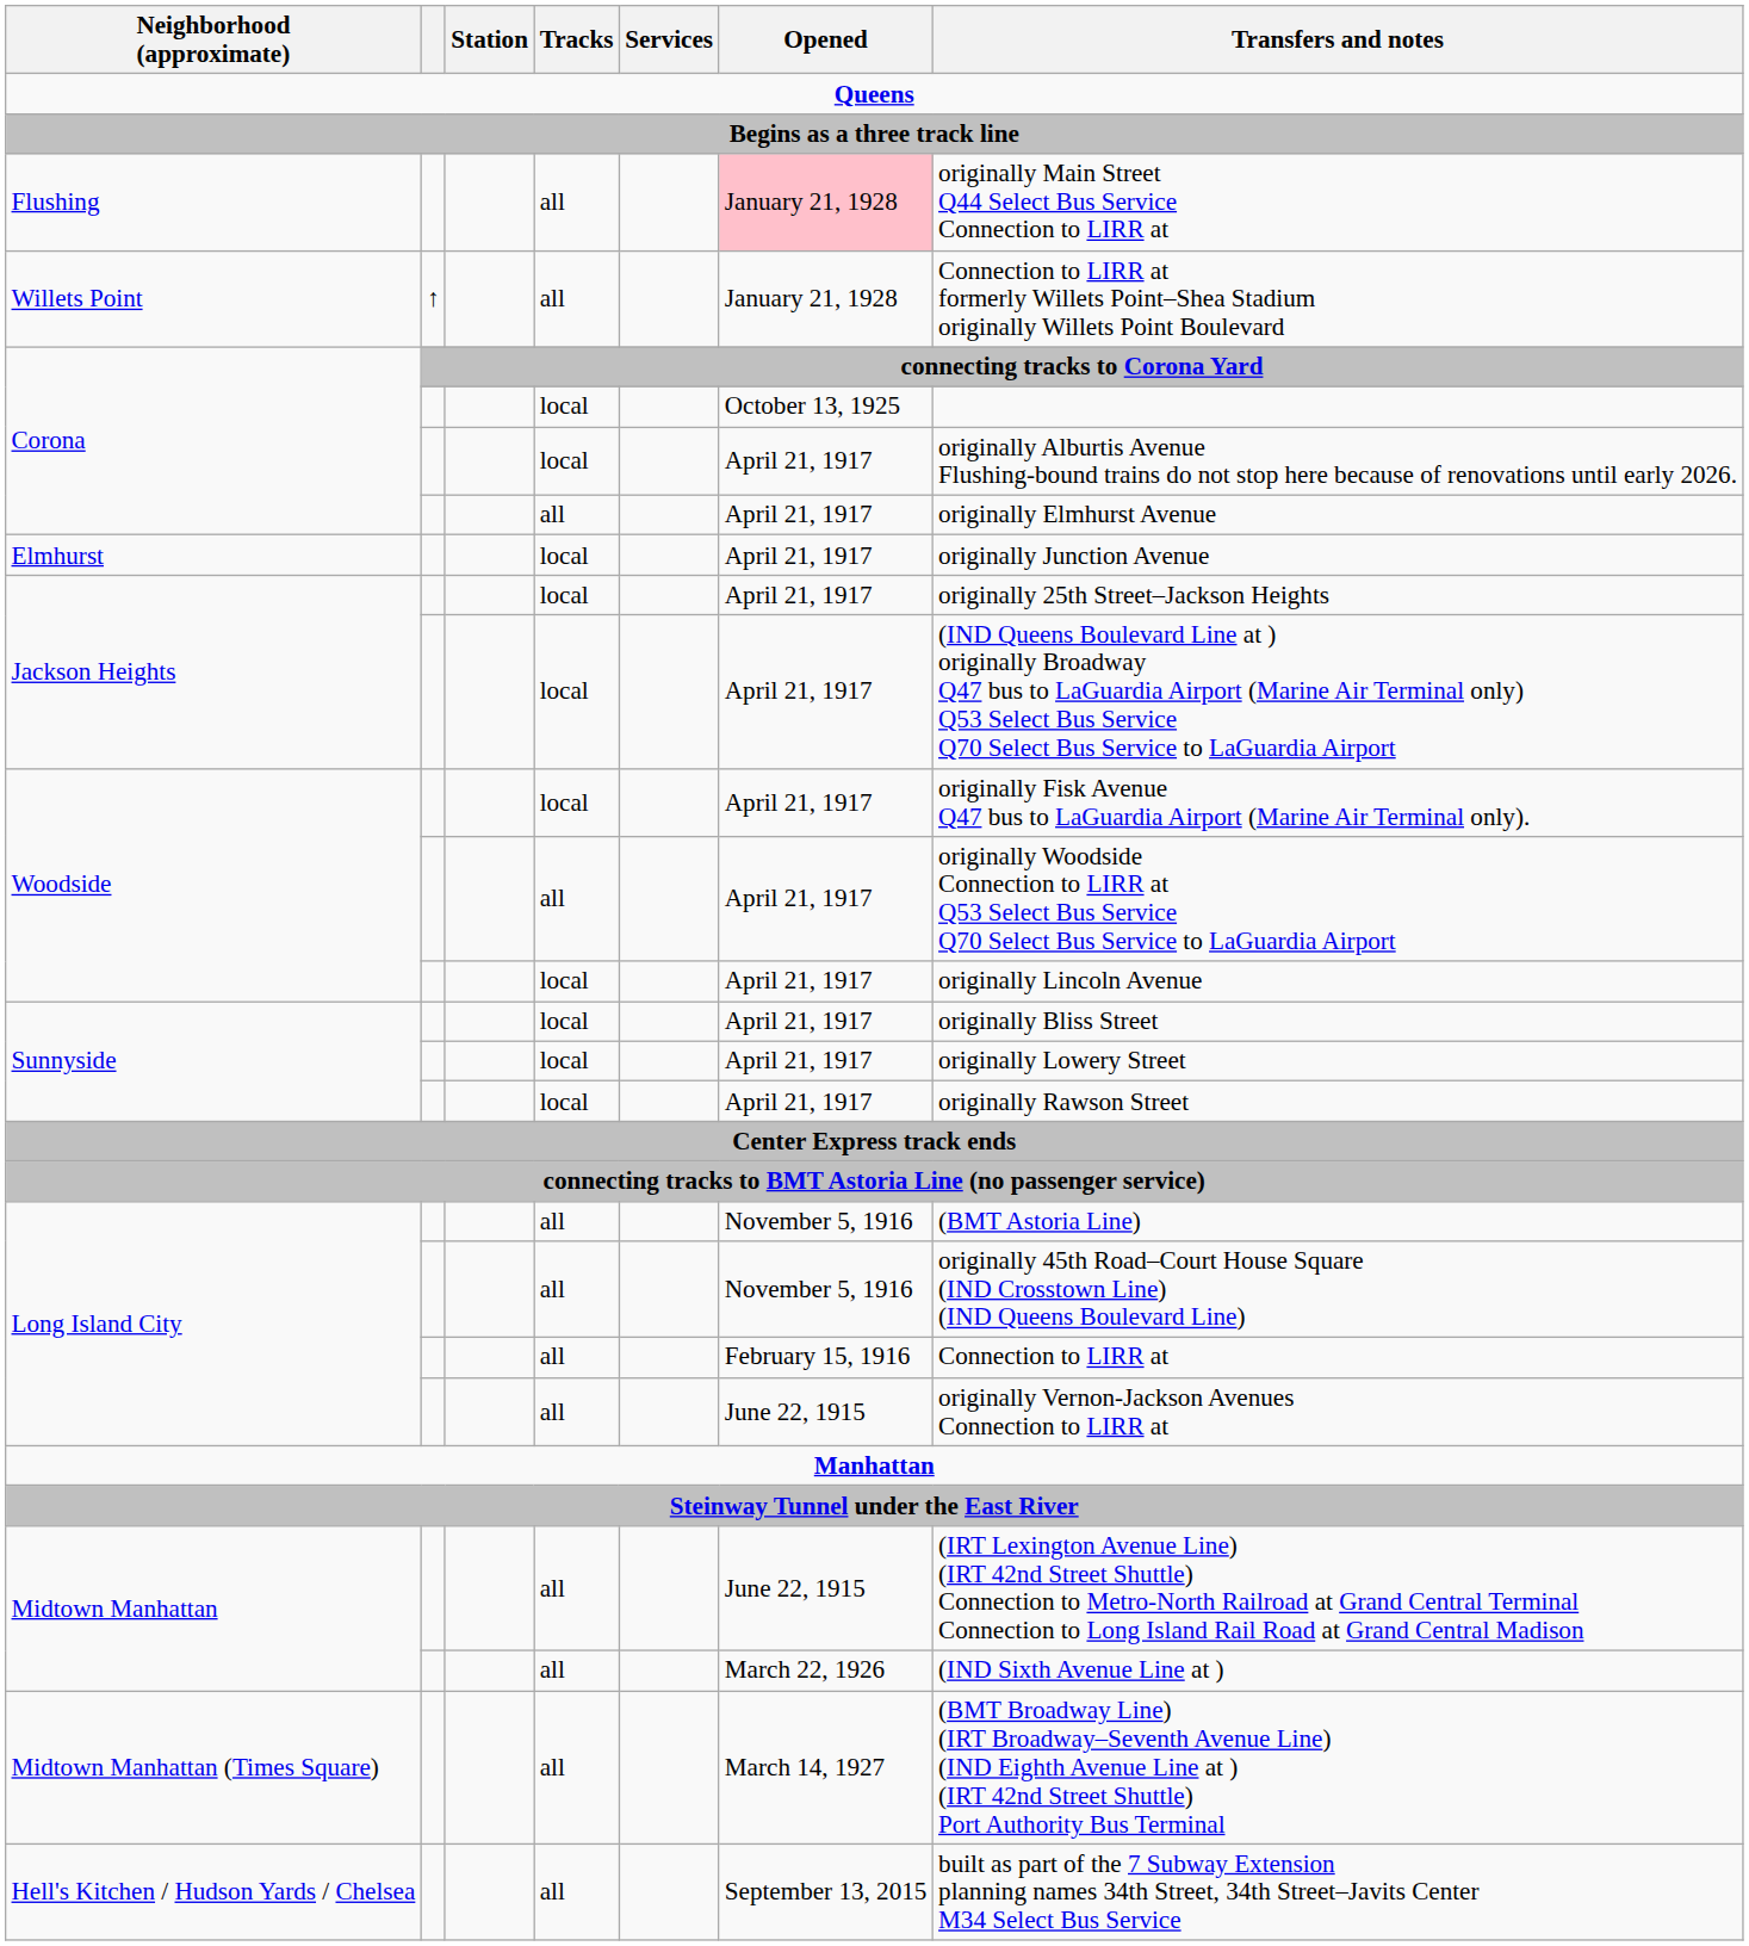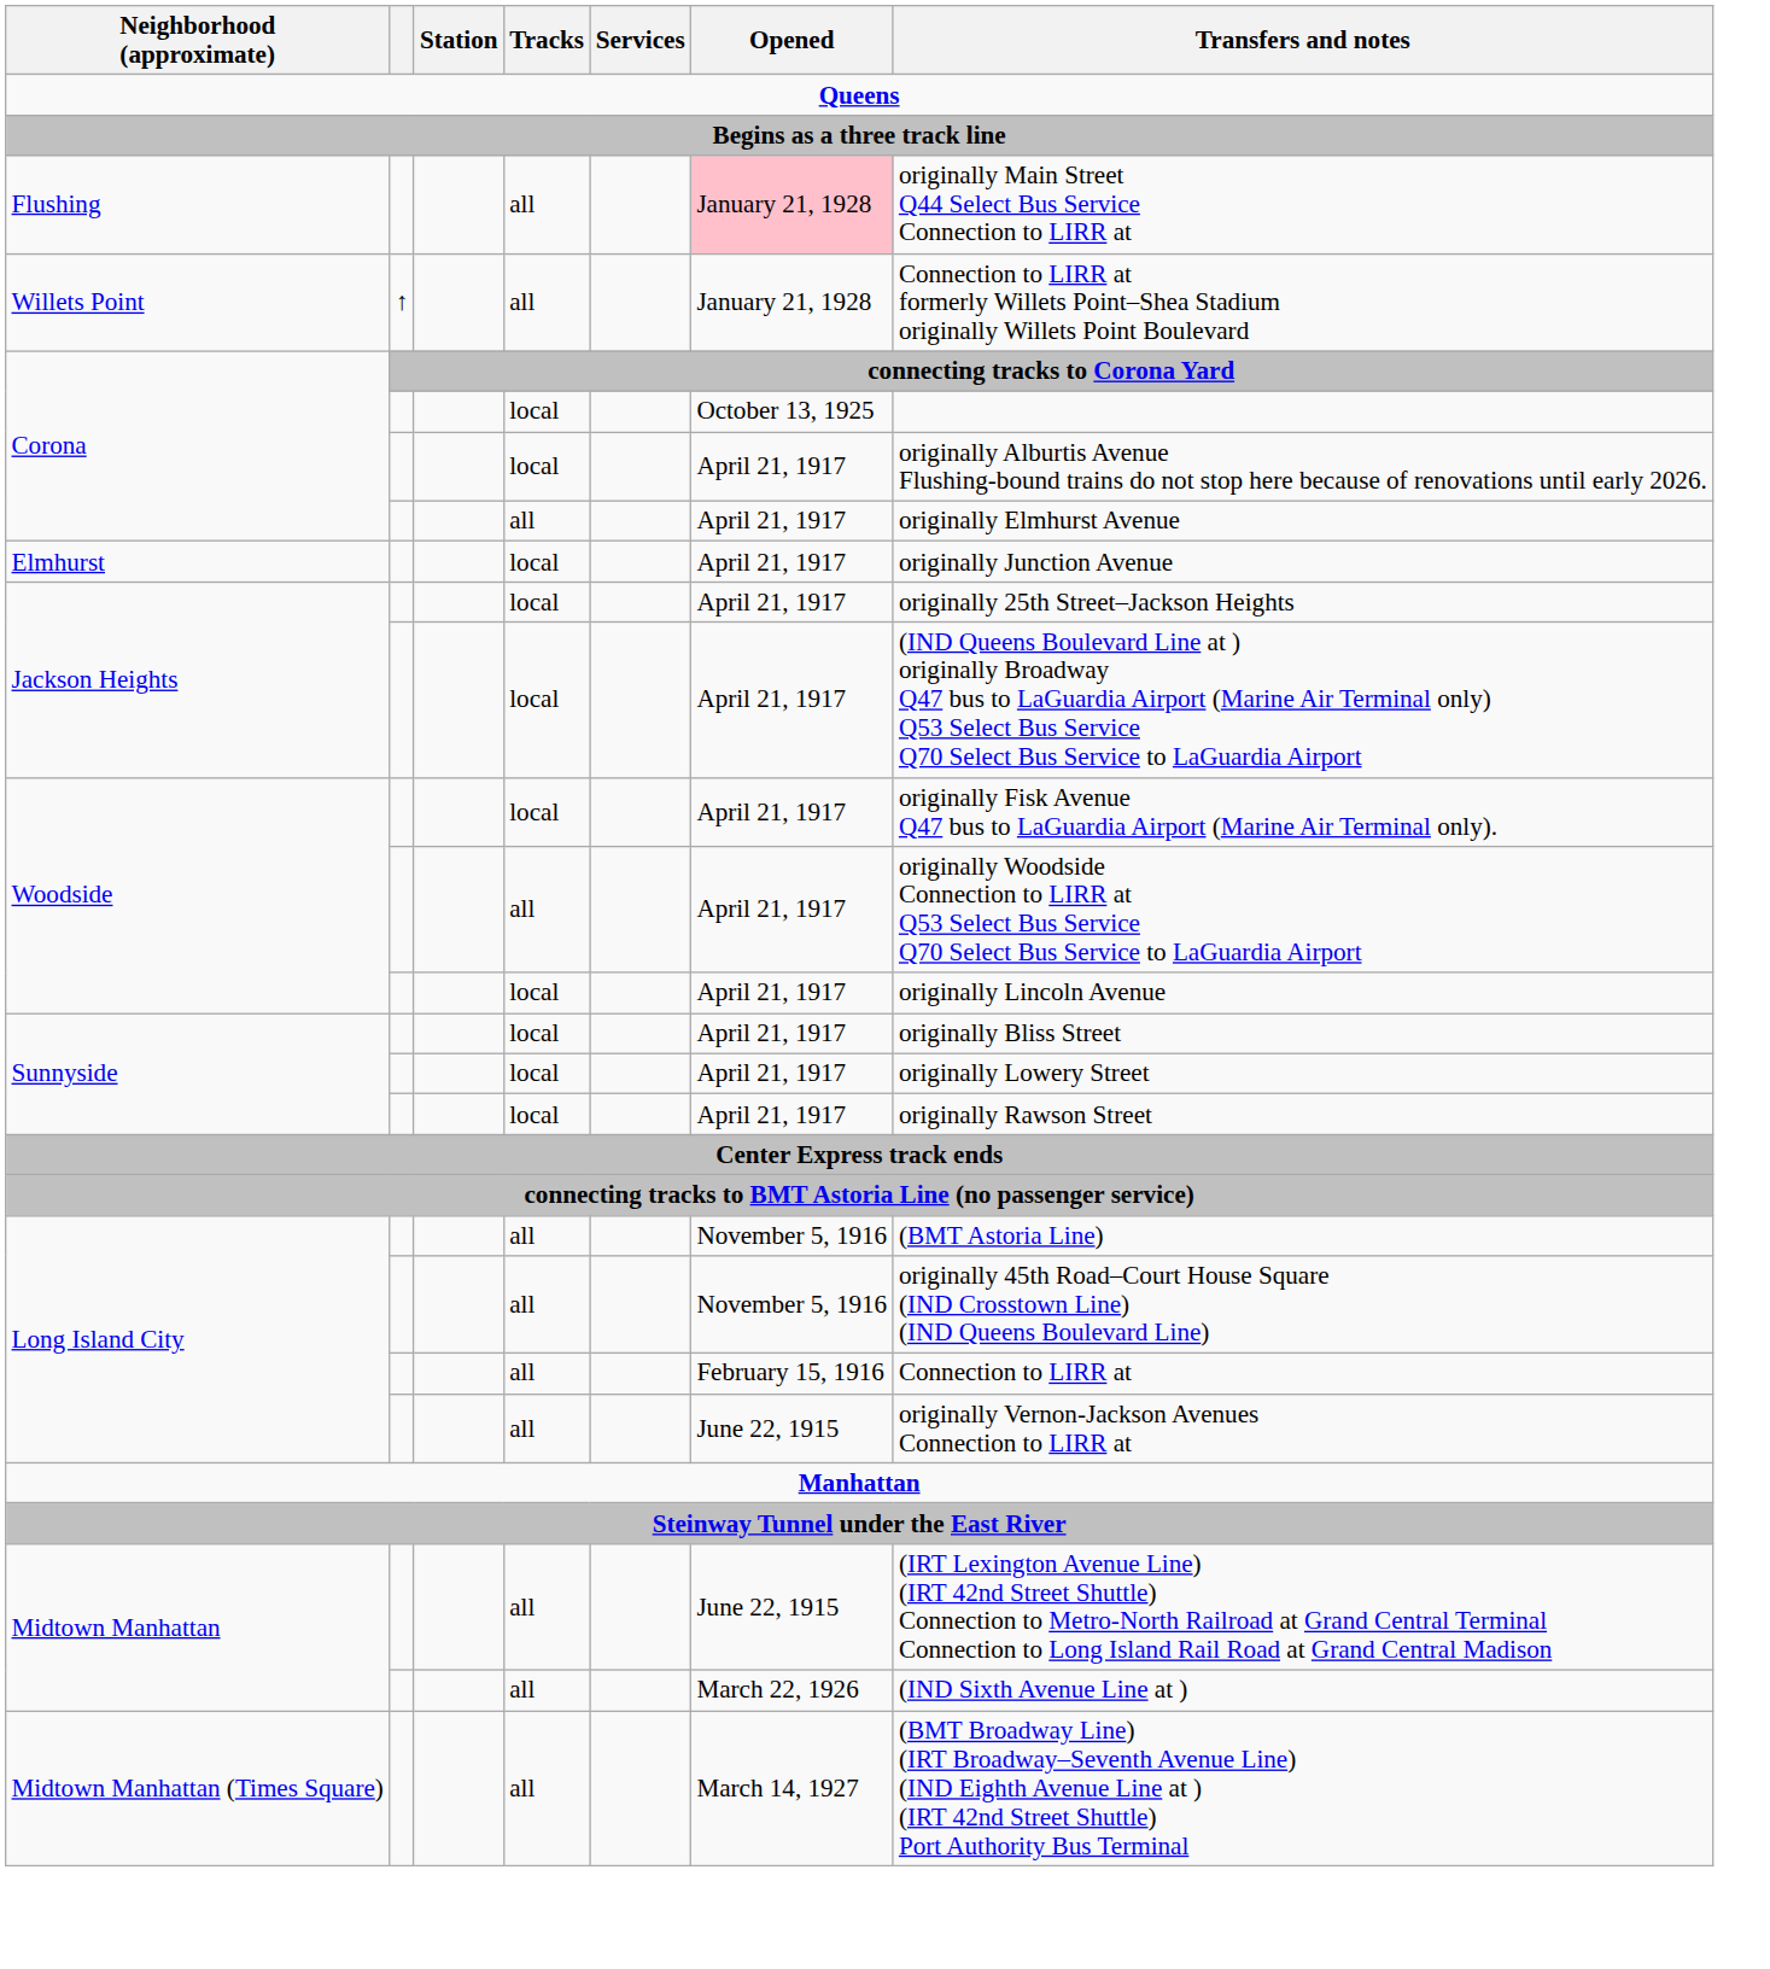 <table class="wikitable">
 <tr>
 <th>Neighborhood<br>(approximate)</th>
 <th></th>
 <th>Station</th>
 <th>Tracks</th>
 <th>Services</th>
 <th>Opened</th>
 <th>Transfers and notes</th>
 </tr>
 <tr>
 <td align=center colspan=7><strong><a href='#'>Queens</a></strong></td>
 </tr>
 <tr>
 <th colspan="7" style="background:silver;">Begins as a three track line</th>
 </tr>
 <tr>
 <td><a href='#'>Flushing</a></td>
 <td></td>
 <td></td>
 <td>all</td>
 <td nowrap></td>
 <td style="background: pink;">January 21, 1928</td>
 <td>originally Main Street<br><a href='#'>Q44 Select Bus Service</a><br>Connection to <a href='#'>LIRR</a> at </td>
 </tr>
 <tr>
 <td><a href='#'>Willets Point</a></td>
 <td>↑</td>
 <td></td>
 <td>all</td>
 <td></td>
 <td>January 21, 1928</td>
 <td>Connection to <a href='#'>LIRR</a> at <br>formerly Willets Point–Shea Stadium<br>originally Willets Point Boulevard</td>
 </tr>
 <tr>
 <td rowspan=4><a href='#'>Corona</a></td>
 <th colspan="6" style="background:silver;">connecting tracks to <a href='#'>Corona Yard</a></th>
 </tr>
 <tr>
 <td></td>
 <td></td>
 <td>local</td>
 <td></td>
 <td>October 13, 1925</td>
 <td></td>
 </tr>
 <tr>
 <td></td>
 <td></td>
 <td>local</td>
 <td></td>
 <td>April 21, 1917</td>
 <td>originally Alburtis Avenue<br>Flushing-bound trains do not stop here because of renovations until early 2026.</td>
 </tr>
 <tr>
 <td></td>
 <td></td>
 <td>all</td>
 <td></td>
 <td>April 21, 1917</td>
 <td>originally Elmhurst Avenue</td>
 </tr>
 <tr>
 <td><a href='#'>Elmhurst</a></td>
 <td></td>
 <td></td>
 <td>local</td>
 <td></td>
 <td>April 21, 1917</td>
 <td>originally Junction Avenue</td>
 </tr>
 <tr>
 <td rowspan=2><a href='#'>Jackson Heights</a></td>
 <td></td>
 <td></td>
 <td>local</td>
 <td></td>
 <td>April 21, 1917</td>
 <td>originally 25th Street–Jackson Heights</td>
 </tr>
 <tr>
 <td></td>
 <td></td>
 <td>local</td>
 <td></td>
 <td>April 21, 1917</td>
 <td> (<a href='#'>IND Queens Boulevard Line</a> at )<br>originally Broadway<br><a href='#'>Q47</a> bus to <a href='#'>LaGuardia Airport</a> (<a href='#'>Marine Air Terminal</a> only)<br><a href='#'>Q53 Select Bus Service</a><br><a href='#'>Q70 Select Bus Service</a> to <a href='#'>LaGuardia Airport</a></td>
 </tr>
 <tr>
 <td rowspan=3><a href='#'>Woodside</a></td>
 <td></td>
 <td></td>
 <td>local</td>
 <td></td>
 <td>April 21, 1917</td>
 <td>originally Fisk Avenue<br><a href='#'>Q47</a> bus to <a href='#'>LaGuardia Airport</a> (<a href='#'>Marine Air Terminal</a> only).</td>
 </tr>
 <tr>
 <td></td>
 <td></td>
 <td>all</td>
 <td></td>
 <td>April 21, 1917</td>
 <td>originally Woodside<br>Connection to <a href='#'>LIRR</a> at <br><a href='#'>Q53 Select Bus Service</a><br><a href='#'>Q70 Select Bus Service</a> to <a href='#'>LaGuardia Airport</a></td>
 </tr>
 <tr>
 <td></td>
 <td></td>
 <td>local</td>
 <td></td>
 <td>April 21, 1917</td>
 <td>originally Lincoln Avenue</td>
 </tr>
 <tr>
 <td rowspan=3><a href='#'>Sunnyside</a></td>
 <td></td>
 <td></td>
 <td>local</td>
 <td></td>
 <td>April 21, 1917</td>
 <td>originally Bliss Street</td>
 </tr>
 <tr>
 <td></td>
 <td></td>
 <td>local</td>
 <td></td>
 <td>April 21, 1917</td>
 <td>originally Lowery Street</td>
 </tr>
 <tr>
 <td></td>
 <td></td>
 <td>local</td>
 <td></td>
 <td>April 21, 1917</td>
 <td>originally Rawson Street</td>
 </tr>
 <tr>
 <th colspan="7" style="background:silver;">Center Express track ends</th>
 </tr>
 <tr>
 <th colspan="7" style="background:silver;">connecting tracks to <a href='#'>BMT Astoria Line</a> (no passenger service)</th>
 </tr>
 <tr>
 <td rowspan=4><a href='#'>Long Island City</a></td>
 <td></td>
 <td></td>
 <td>all</td>
 <td></td>
 <td>November 5, 1916</td>
 <td> (<a href='#'>BMT Astoria Line</a>)</td>
 </tr>
 <tr>
 <td></td>
 <td></td>
 <td>all</td>
 <td></td>
 <td>November 5, 1916</td>
 <td>originally 45th Road–Court House Square<br> (<a href='#'>IND Crosstown Line</a>)<br> (<a href='#'>IND Queens Boulevard Line</a>)</td>
 </tr>
 <tr>
 <td></td>
 <td></td>
 <td>all</td>
 <td></td>
 <td nowrap>February 15, 1916</td>
 <td>Connection to <a href='#'>LIRR</a> at </td>
 </tr>
 <tr>
 <td></td>
 <td></td>
 <td>all</td>
 <td></td>
 <td>June 22, 1915</td>
 <td>originally Vernon-Jackson Avenues<br>Connection to <a href='#'>LIRR</a> at </td>
 </tr>
 <tr>
 <td align=center colspan=7><strong><a href='#'>Manhattan</a></strong></td>
 </tr>
 <tr>
 <th colspan="7" style="background:silver;"><a href='#'>Steinway Tunnel</a> under the <a href='#'>East River</a></th>
 </tr>
 <tr>
 <td rowspan=2><a href='#'>Midtown Manhattan</a></td>
 <td></td>
 <td></td>
 <td>all</td>
 <td></td>
 <td>June 22, 1915</td>
 <td> (<a href='#'>IRT Lexington Avenue Line</a>)<br> (<a href='#'>IRT 42nd Street Shuttle</a>)<br>Connection to <a href='#'>Metro-North Railroad</a> at <a href='#'>Grand Central Terminal</a><br>Connection to <a href='#'>Long Island Rail Road</a> at <a href='#'>Grand Central Madison</a></td>
 </tr>
 <tr>
 <td></td>
 <td></td>
 <td>all</td>
 <td></td>
 <td>March 22, 1926</td>
 <td> (<a href='#'>IND Sixth Avenue Line</a> at )</td>
 </tr>
 <tr>
 <td><a href='#'>Midtown Manhattan</a> (<a href='#'>Times Square</a>)</td>
 <td></td>
 <td></td>
 <td>all</td>
 <td></td>
 <td>March 14, 1927</td>
 <td> (<a href='#'>BMT Broadway Line</a>)<br> (<a href='#'>IRT Broadway–Seventh Avenue Line</a>)<br> (<a href='#'>IND Eighth Avenue Line</a> at )<br> (<a href='#'>IRT 42nd Street Shuttle</a>)<br><a href='#'>Port Authority Bus Terminal</a></td>
 </tr>
-<tr>
-<td><a href='#'>Hell's Kitchen</a> / <a href='#'>Hudson Yards</a> / <a href='#'>Chelsea</a></td>
-<td></td>
-<td></td>
-<td>all</td>
-<td></td>
-<td>September 13, 2015</td>
-<td>built as part of the <a href='#'>7 Subway Extension</a><br>planning names 34th Street, 34th Street–Javits Center<br><a href='#'>M34 Select Bus Service</a></td>
-</tr>
 </table>
